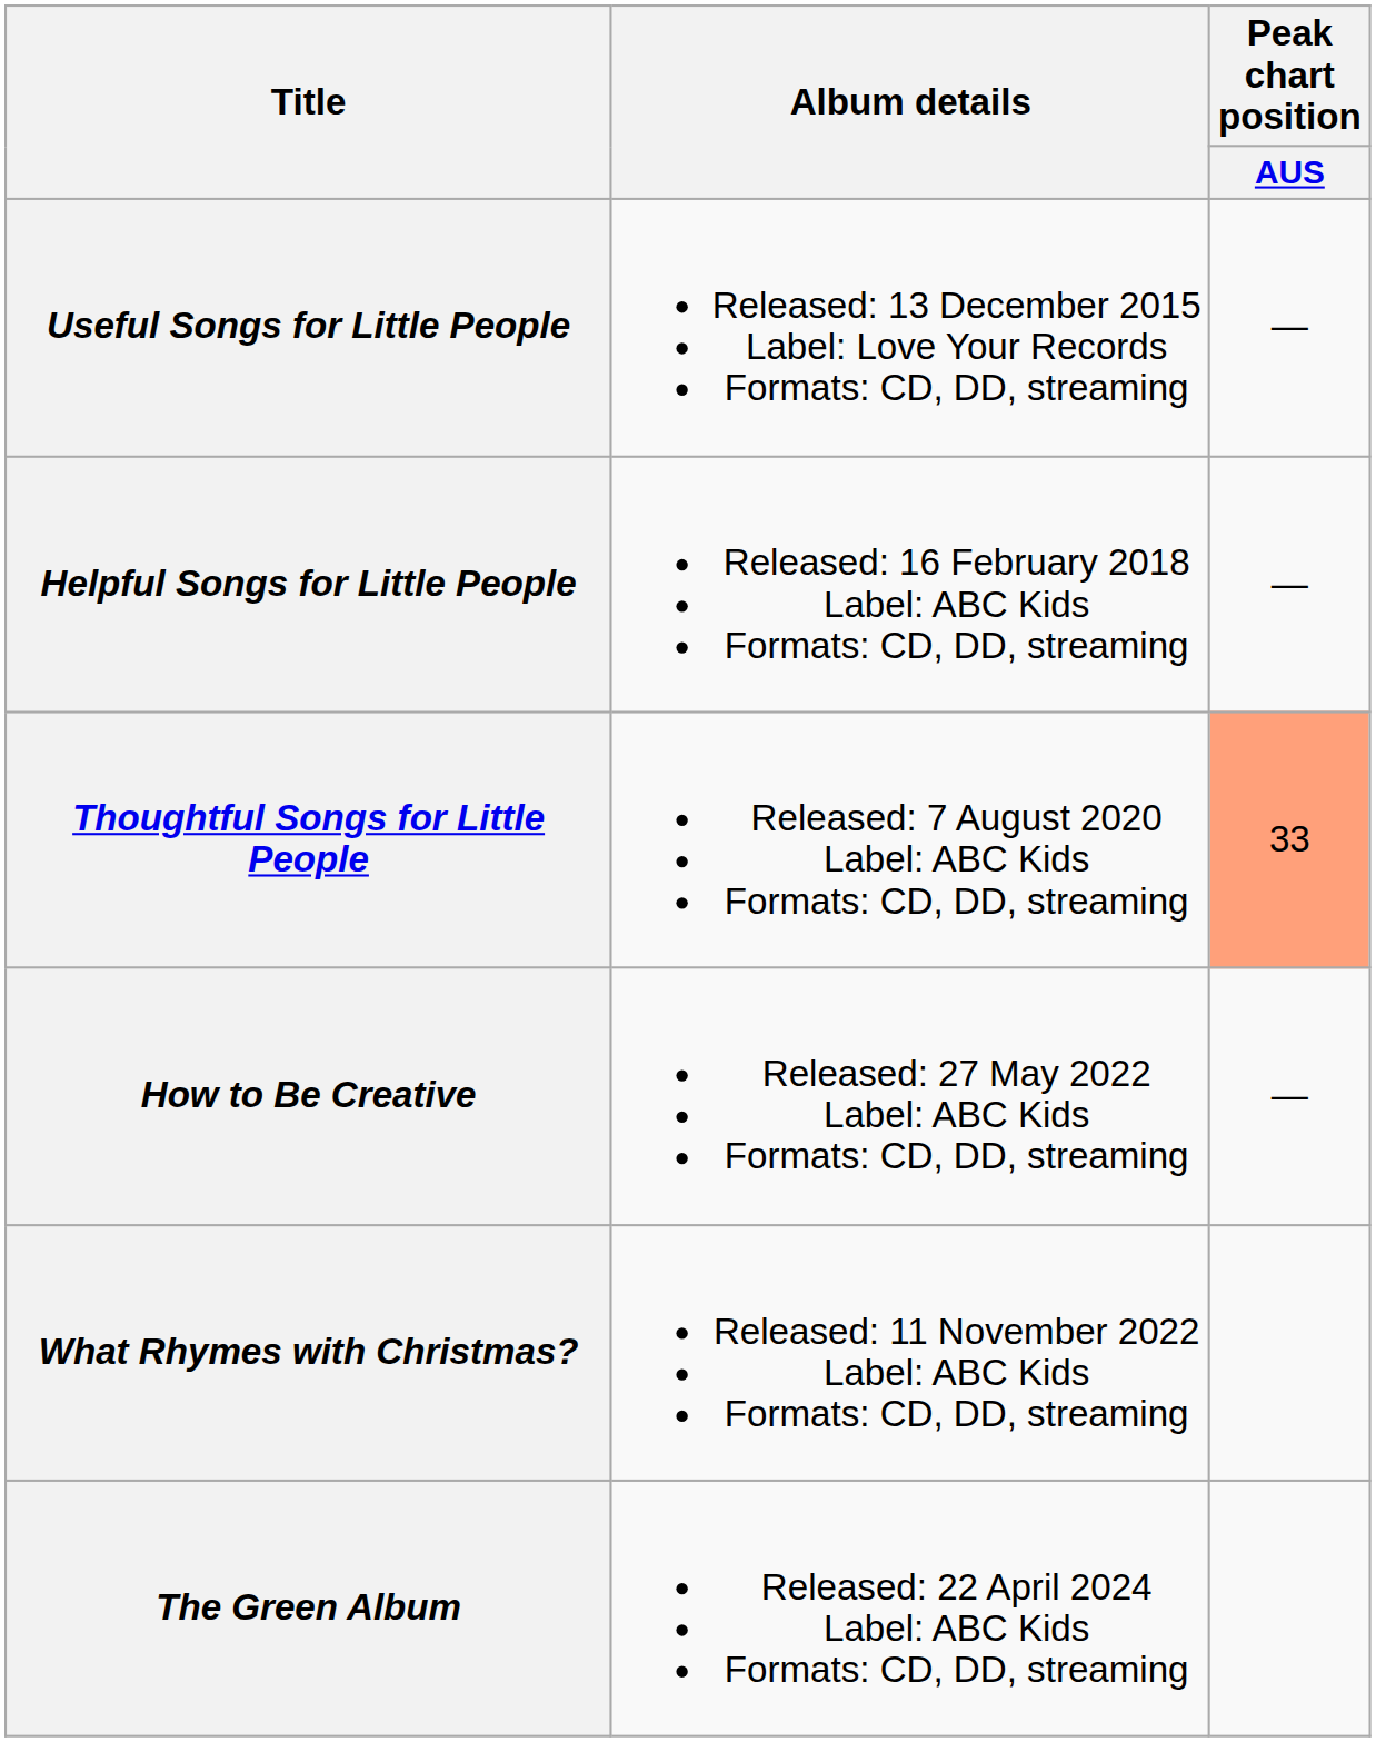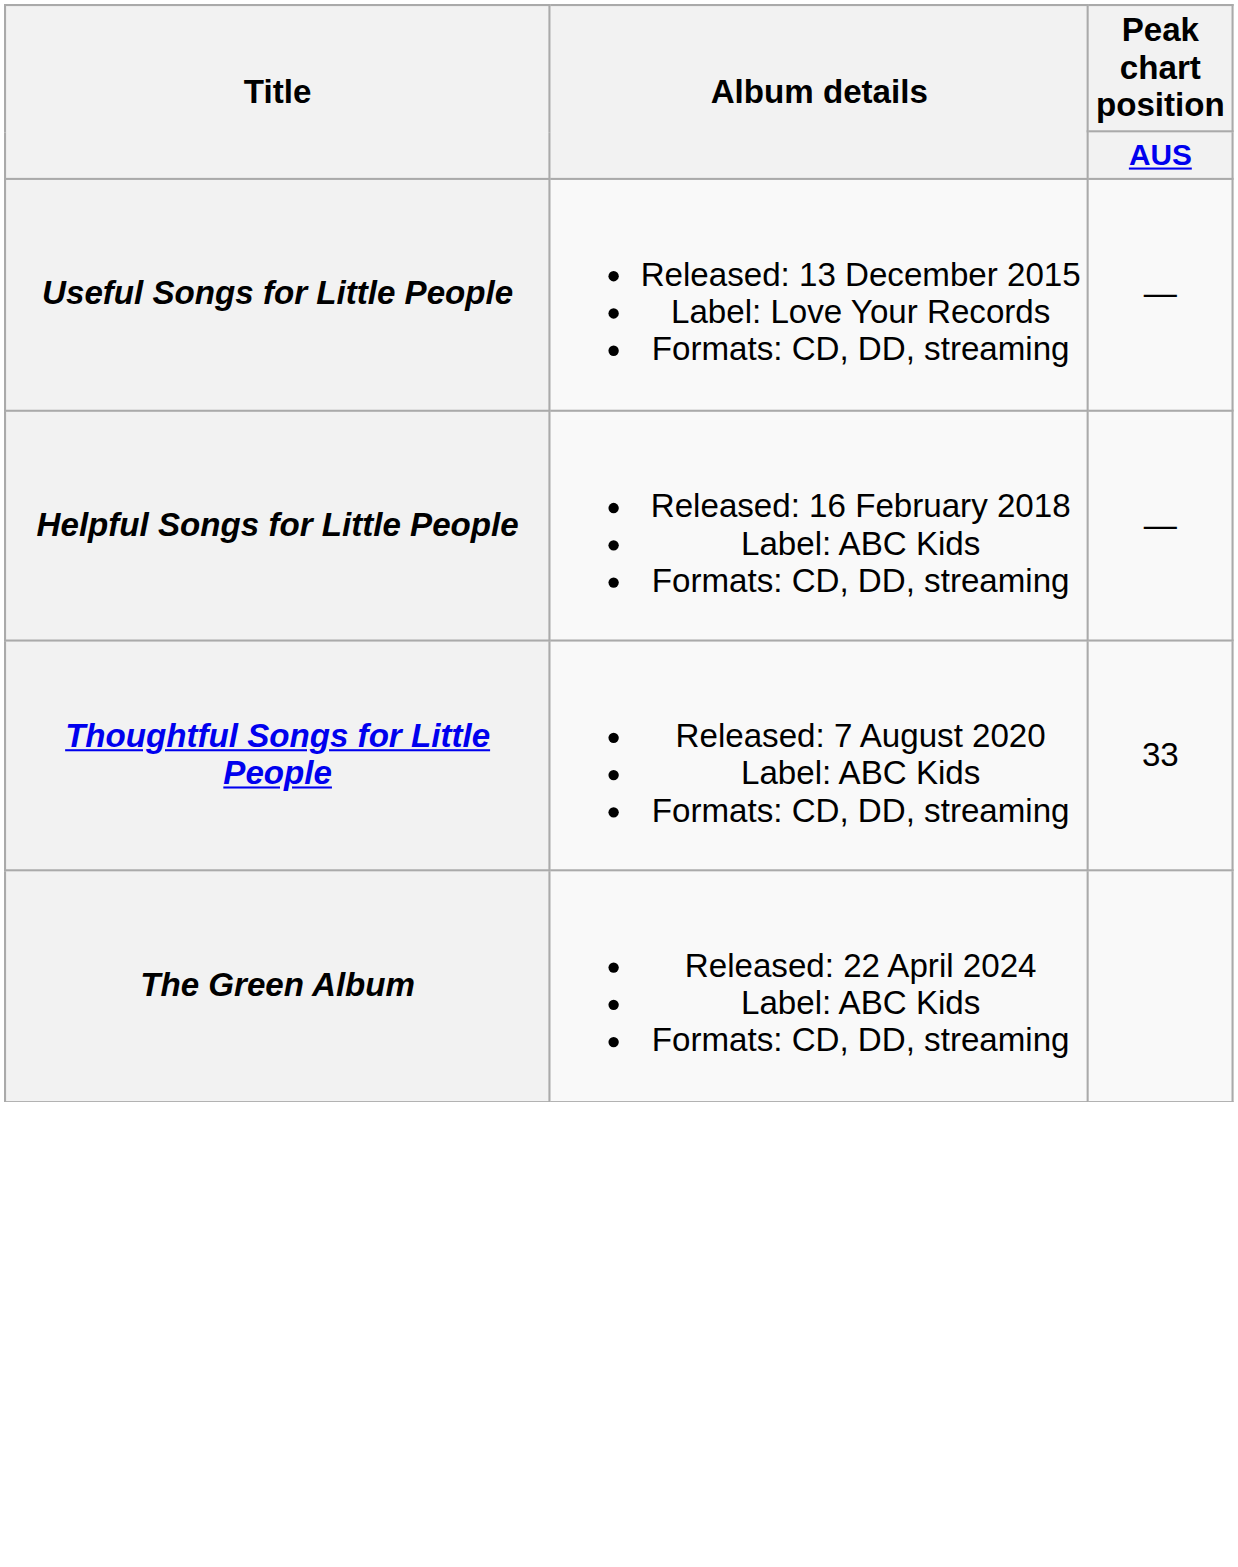 <table class="wikitable plainrowheaders" style="text-align:center;">
 <tr>
 <th scope="col" rowspan="2" style="width:16em;">Title</th>
 <th scope="col" rowspan="2">Album details</th>
 <th scope="col" colspan="1">Peak<br>chart<br>position</th>
 </tr>
 <tr>
 <th scope="col" style="width:2.5em;font-size:90%;"><a href='#'>AUS</a><br></th>
 </tr>
 <tr>
 <th scope="row"><em>Useful Songs for Little People</em></th>
 <td><br><ul><li>Released: 13 December 2015</li><li>Label: Love Your Records</li><li>Formats: CD, DD, streaming</li></ul></td>
 <td>—</td>
 </tr>
 <tr>
 <th scope="row"><em>Helpful Songs for Little People</em></th>
 <td><br><ul><li>Released: 16 February 2018</li><li>Label: ABC Kids</li><li>Formats: CD, DD, streaming</li></ul></td>
 <td>—</td>
 </tr>
 <tr>
 <th scope="row"><em><a href='#'>Thoughtful Songs for Little People</a></em></th>
 <td><br><ul><li>Released: 7 August 2020</li><li>Label: ABC Kids</li><li>Formats: CD, DD, streaming</li></ul></td>
-<td style="background: lightsalmon;">33</td>
-</tr>
-<tr>
-<th scope="row"><em>How to Be Creative</em></th>
-<td><br><ul><li>Released: 27 May 2022</li><li>Label: ABC Kids</li><li>Formats: CD, DD, streaming</li></ul></td>
-<td>—</td>
-</tr>
-<tr>
-<th><em>What Rhymes with Christmas?</em></th>
-<td><br><ul><li>Released: 11 November 2022</li><li>Label: ABC Kids</li><li>Formats: CD, DD, streaming</li></ul></td>
-<td></td>
+<td>33</td>
 </tr>
 <tr>
 <th><em>The Green Album</em></th>
 <td><br><ul><li>Released: 22 April 2024</li><li>Label: ABC Kids</li><li>Formats: CD, DD, streaming</li></ul></td>
 </tr>
 </table>
